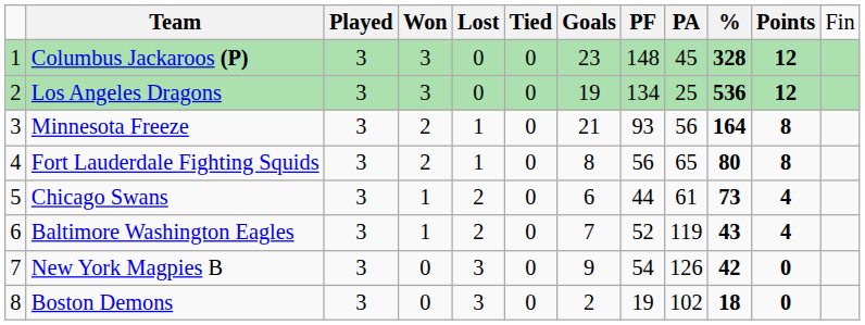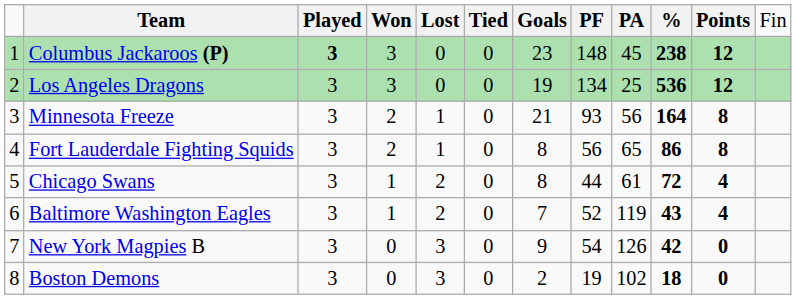 <table class="wikitable" style="text-align: center;">
 <tr>
 <td></td>
 <th>Team</th>
 <th>Played</th>
 <th>Won</th>
 <th>Lost</th>
 <th>Tied</th>
 <th>Goals</th>
 <th>PF</th>
 <th>PA</th>
 <th>%</th>
 <th>Points</th>
 <td>Fin</td>
 </tr>
 <tr style="background: #ACE1AF">
 <td>1</td>
 <td align="left"><a href='#'>Columbus Jackaroos</a> <strong>(P)</strong></td>
-<td>3</td>
+<td><strong>3</strong></td>
 <td>3</td>
 <td>0</td>
 <td>0</td>
 <td>23</td>
 <td>148</td>
 <td>45</td>
-<td><strong>328</strong></td>
+<td><strong>238</strong></td>
 <td><strong>12</strong></td>
 <td></td>
 </tr>
 <tr style="background: #ACE1AF">
 <td>2</td>
 <td align="left"><a href='#'>Los Angeles Dragons</a></td>
 <td>3</td>
 <td>3</td>
 <td>0</td>
 <td>0</td>
 <td>19</td>
 <td>134</td>
 <td>25</td>
 <td><strong>536</strong></td>
 <td><strong>12</strong></td>
 <td></td>
 </tr>
 <tr>
 <td>3</td>
 <td align="left"><a href='#'>Minnesota Freeze</a></td>
 <td>3</td>
 <td>2</td>
 <td>1</td>
 <td>0</td>
 <td>21</td>
 <td>93</td>
 <td>56</td>
 <td><strong>164</strong></td>
 <td><strong>8</strong></td>
 <td></td>
 </tr>
 <tr>
 <td>4</td>
 <td align="left"><a href='#'>Fort Lauderdale Fighting Squids</a></td>
 <td>3</td>
 <td>2</td>
 <td>1</td>
 <td>0</td>
 <td>8</td>
 <td>56</td>
 <td>65</td>
-<td><strong>80</strong></td>
+<td><strong>86</strong></td>
 <td><strong>8</strong></td>
 <td></td>
 </tr>
 <tr>
 <td>5</td>
 <td align="left"><a href='#'>Chicago Swans</a></td>
 <td>3</td>
 <td>1</td>
 <td>2</td>
 <td>0</td>
-<td>6</td>
+<td>8</td>
 <td>44</td>
 <td>61</td>
-<td><strong>73</strong></td>
+<td><strong>72</strong></td>
 <td><strong>4</strong></td>
 <td></td>
 </tr>
 <tr>
 <td>6</td>
 <td align="left"><a href='#'>Baltimore Washington Eagles</a></td>
 <td>3</td>
 <td>1</td>
 <td>2</td>
 <td>0</td>
 <td>7</td>
 <td>52</td>
 <td>119</td>
 <td><strong>43</strong></td>
 <td><strong>4</strong></td>
 <td></td>
 </tr>
 <tr>
 <td>7</td>
 <td align="left"><a href='#'>New York Magpies</a> B</td>
 <td>3</td>
 <td>0</td>
 <td>3</td>
 <td>0</td>
 <td>9</td>
 <td>54</td>
 <td>126</td>
 <td><strong>42</strong></td>
 <td><strong>0</strong></td>
 <td></td>
 </tr>
 <tr>
 <td>8</td>
 <td align="left"><a href='#'>Boston Demons</a></td>
 <td>3</td>
 <td>0</td>
 <td>3</td>
 <td>0</td>
 <td>2</td>
 <td>19</td>
 <td>102</td>
 <td><strong>18</strong></td>
 <td><strong>0</strong></td>
 <td></td>
 </tr>
 </table>
